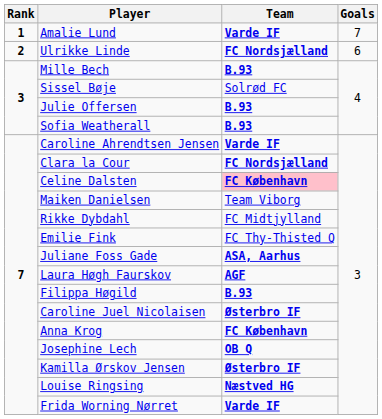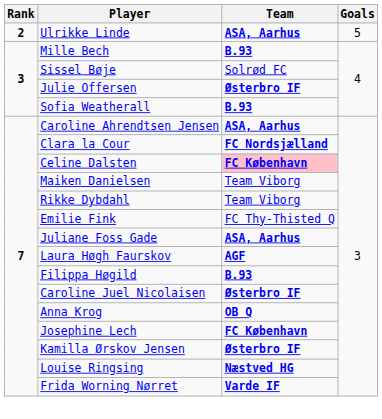 <table class="wikitable sortable" style="text-align:center;">
 <tr>
 <th>Rank</th>
 <th>Player</th>
 <th>Team</th>
 <th>Goals</th>
 </tr>
 <tr>
-<td><strong>1</strong></td>
-<td style="text-align:left;"> <a href='#'>Amalie Lund</a></td>
-<td style="text-align:left;"><strong><a href='#'>Varde IF</a></strong></td>
-<td>7</td>
-</tr>
-<tr>
 <td><strong>2</strong></td>
 <td style="text-align:left;"> <a href='#'>Ulrikke Linde</a></td>
-<td style="text-align:left;"><strong><a href='#'>FC Nordsjælland</a></strong></td>
-<td>6</td>
+<td style="text-align:left;"><strong><a href='#'>ASA, Aarhus</a></strong></td>
+<td>5</td>
 </tr>
 <tr>
 <td rowspan = 4><strong>3</strong></td>
 <td style="text-align:left;"> <a href='#'>Mille Bech</a></td>
 <td style="text-align:left;"><strong><a href='#'>B.93</a></strong></td>
 <td rowspan = 4>4</td>
 </tr>
 <tr>
 <td style="text-align:left;"> <a href='#'>Sissel Bøje</a></td>
 <td style="text-align:left;"><a href='#'>Solrød FC</a></td>
 </tr>
 <tr>
 <td style="text-align:left;"> <a href='#'>Julie Offersen</a></td>
-<td style="text-align:left;"><strong><a href='#'>B.93</a></strong></td>
+<td style="text-align:left;"><strong><a href='#'>Østerbro IF</a></strong></td>
 </tr>
 <tr>
 <td style="text-align:left;"> <a href='#'>Sofia Weatherall</a></td>
 <td style="text-align:left;"><strong><a href='#'>B.93</a></strong></td>
 </tr>
 <tr>
 <td rowspan=15><strong>7</strong></td>
 <td style="text-align:left;"> <a href='#'>Caroline Ahrendtsen Jensen</a></td>
-<td style="text-align:left;"><strong><a href='#'>Varde IF</a></strong></td>
+<td style="text-align:left;"><strong><a href='#'>ASA, Aarhus</a></strong></td>
 <td rowspan=15>3</td>
 </tr>
 <tr>
 <td style="text-align:left;"> <a href='#'>Clara la Cour</a></td>
 <td style="text-align:left;"><strong><a href='#'>FC Nordsjælland</a></strong></td>
 </tr>
 <tr>
 <td style="text-align:left;"> <a href='#'>Celine Dalsten</a></td>
 <td style="background: pink; text-align:left;"><strong><a href='#'>FC København</a></strong></td>
 </tr>
 <tr>
 <td style="text-align:left;"> <a href='#'>Maiken Danielsen</a></td>
 <td style="text-align:left;"><a href='#'>Team Viborg</a></td>
 </tr>
 <tr>
 <td style="text-align:left;"> <a href='#'>Rikke Dybdahl</a></td>
-<td style="text-align:left;"><a href='#'>FC Midtjylland</a></td>
+<td style="text-align:left;"><a href='#'>Team Viborg</a></td>
 </tr>
 <tr>
 <td style="text-align:left;"> <a href='#'>Emilie Fink</a></td>
 <td style="text-align:left;"><a href='#'>FC Thy-Thisted Q</a></td>
 </tr>
 <tr>
 <td style="text-align:left;"> <a href='#'>Juliane Foss Gade</a></td>
 <td style="text-align:left;"><strong><a href='#'>ASA, Aarhus</a></strong></td>
 </tr>
 <tr>
 <td style="text-align:left;"> <a href='#'>Laura Høgh Faurskov</a></td>
 <td style="text-align:left;"><strong><a href='#'>AGF</a></strong></td>
 </tr>
 <tr>
 <td style="text-align:left;"> <a href='#'>Filippa Høgild</a></td>
 <td style="text-align:left;"><strong><a href='#'>B.93</a></strong></td>
 </tr>
 <tr>
 <td style="text-align:left;"> <a href='#'>Caroline Juel Nicolaisen</a></td>
 <td style="text-align:left;"><strong><a href='#'>Østerbro IF</a></strong></td>
 </tr>
 <tr>
 <td style="text-align:left;"> <a href='#'>Anna Krog</a></td>
-<td style="text-align:left;"><strong><a href='#'>FC København</a></strong></td>
+<td style="text-align:left;"><strong><a href='#'>OB Q</a></strong></td>
 </tr>
 <tr>
 <td style="text-align:left;"> <a href='#'>Josephine Lech</a></td>
-<td style="text-align:left;"><strong><a href='#'>OB Q</a></strong></td>
+<td style="text-align:left;"><strong><a href='#'>FC København</a></strong></td>
 </tr>
 <tr>
 <td style="text-align:left;"> <a href='#'>Kamilla Ørskov Jensen</a></td>
 <td style="text-align:left;"><strong><a href='#'>Østerbro IF</a></strong></td>
 </tr>
 <tr>
 <td style="text-align:left;"> <a href='#'>Louise Ringsing</a></td>
 <td style="text-align:left;"><strong><a href='#'>Næstved HG</a></strong></td>
 </tr>
 <tr>
 <td style="text-align:left;"> <a href='#'>Frida Worning Nørret</a></td>
 <td style="text-align:left;"><strong><a href='#'>Varde IF</a></strong></td>
 </tr>
 </table>
